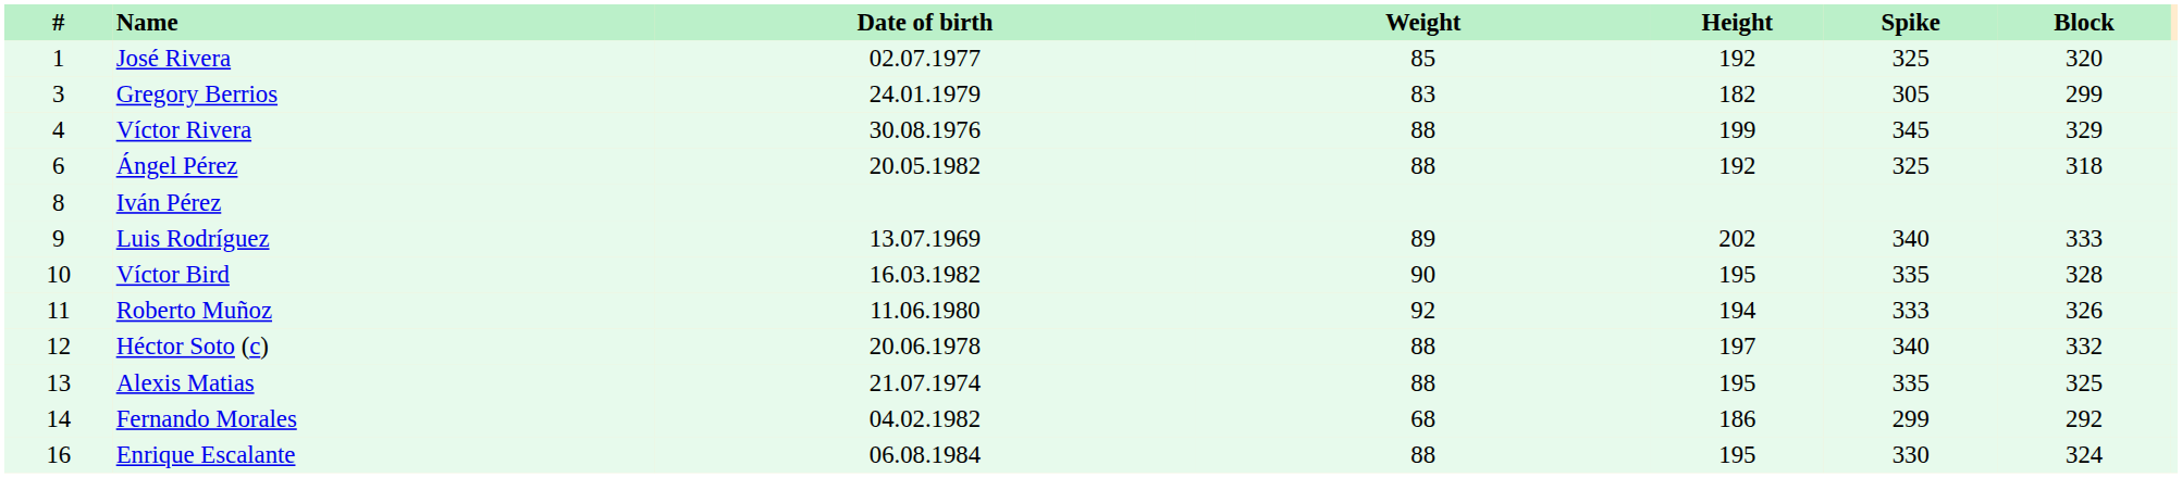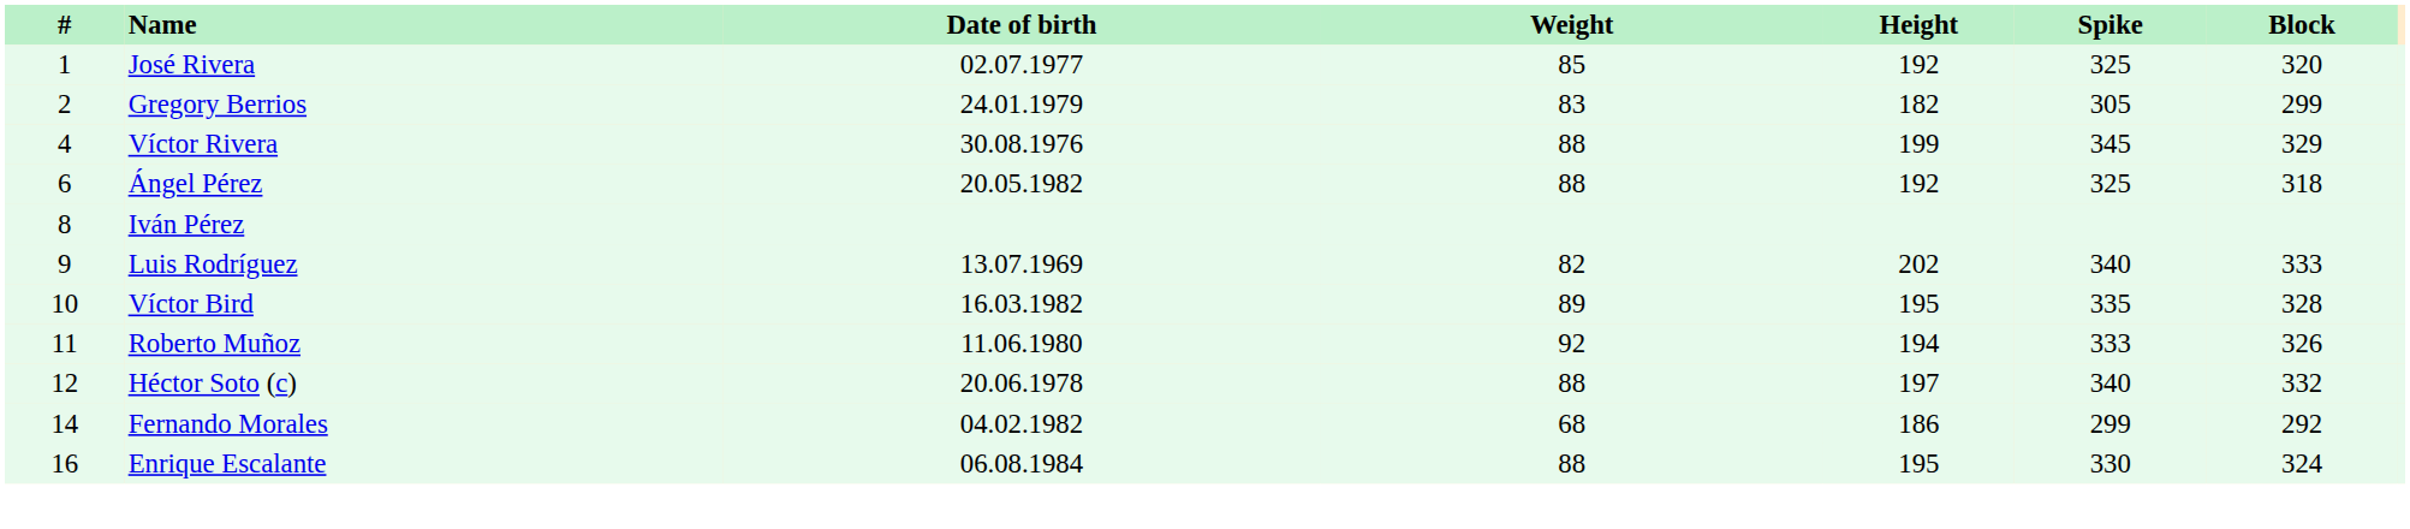 <table border=0 cellpadding=2 cellspacing=0  |- bgcolor=#FFECCE style="text-align:center; font-size:90%;" width=100%>
 <tr bgcolor=#BBF0C9>
 <th width=5%>#</th>
 <th width=25% align=left>Name</th>
 <th width=25%>Date of birth</th>
 <th width=21%>Weight</th>
 <th width=8%>Height</th>
 <th width=8%>Spike</th>
 <th width=8%>Block</th>
 </tr>
 <tr bgcolor=#E7FAEC>
 <td>1</td>
 <td align=left><a href='#'>José Rivera</a></td>
 <td>02.07.1977</td>
 <td>85</td>
 <td>192</td>
 <td>325</td>
 <td>320</td>
 <td></td>
 </tr>
 <tr bgcolor=#E7FAEC>
-<td>3</td>
+<td>2</td>
 <td align=left><a href='#'>Gregory Berrios</a></td>
 <td>24.01.1979</td>
 <td>83</td>
 <td>182</td>
 <td>305</td>
 <td>299</td>
 <td></td>
 </tr>
 <tr bgcolor=#E7FAEC>
 <td>4</td>
 <td align=left><a href='#'>Víctor Rivera</a></td>
 <td>30.08.1976</td>
 <td>88</td>
 <td>199</td>
 <td>345</td>
 <td>329</td>
 <td></td>
 </tr>
 <tr bgcolor=#E7FAEC>
 <td>6</td>
 <td align=left><a href='#'>Ángel Pérez</a></td>
 <td>20.05.1982</td>
 <td>88</td>
 <td>192</td>
 <td>325</td>
 <td>318</td>
 <td></td>
 </tr>
 <tr bgcolor=#E7FAEC>
 <td>8</td>
 <td align=left><a href='#'>Iván Pérez</a></td>
 <td></td>
 <td></td>
 <td></td>
 <td></td>
 <td></td>
 <td></td>
 </tr>
 <tr bgcolor=#E7FAEC>
 <td>9</td>
 <td align=left><a href='#'>Luis Rodríguez</a></td>
 <td>13.07.1969</td>
-<td>89</td>
+<td>82</td>
 <td>202</td>
 <td>340</td>
 <td>333</td>
 <td></td>
 </tr>
 <tr bgcolor=#E7FAEC>
 <td>10</td>
 <td align=left><a href='#'>Víctor Bird</a></td>
 <td>16.03.1982</td>
-<td>90</td>
+<td>89</td>
 <td>195</td>
 <td>335</td>
 <td>328</td>
 <td></td>
 </tr>
 <tr bgcolor=#E7FAEC>
 <td>11</td>
 <td align=left><a href='#'>Roberto Muñoz</a></td>
 <td>11.06.1980</td>
 <td>92</td>
 <td>194</td>
 <td>333</td>
 <td>326</td>
 <td></td>
 </tr>
 <tr bgcolor=#E7FAEC>
 <td>12</td>
 <td align=left><a href='#'>Héctor Soto</a> (<a href='#'>c</a>)</td>
 <td>20.06.1978</td>
 <td>88</td>
 <td>197</td>
 <td>340</td>
 <td>332</td>
 <td></td>
 </tr>
 <tr bgcolor=#E7FAEC>
-<td>13</td>
-<td align=left><a href='#'>Alexis Matias</a></td>
-<td>21.07.1974</td>
-<td>88</td>
-<td>195</td>
-<td>335</td>
-<td>325</td>
-<td></td>
-</tr>
-<tr bgcolor=#E7FAEC>
 <td>14</td>
 <td align=left><a href='#'>Fernando Morales</a></td>
 <td>04.02.1982</td>
 <td>68</td>
 <td>186</td>
 <td>299</td>
 <td>292</td>
 <td></td>
 </tr>
 <tr bgcolor=#E7FAEC>
 <td>16</td>
 <td align=left><a href='#'>Enrique Escalante</a></td>
 <td>06.08.1984</td>
 <td>88</td>
 <td>195</td>
 <td>330</td>
 <td>324</td>
 <td></td>
 </tr>
 </table>
